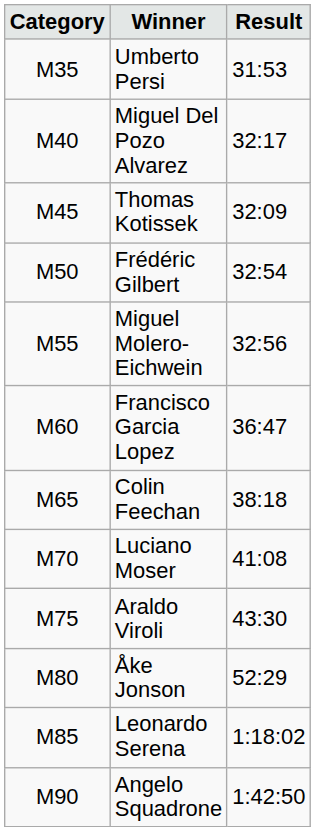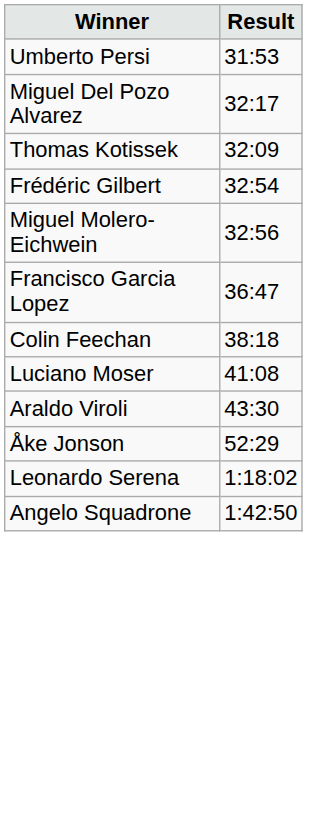 <table class="wikitable" width=35%>
 <tr>
-<td width=15% align="center" bgcolor=#E3E7E6><strong>Category</strong></td>
 <td align="center" bgcolor=#E3E7E6> <strong>Winner</strong></td>
 <td width=15% align="center" bgcolor=#E3E7E6><strong>Result</strong></td>
 </tr>
 <tr>
-<td align="center">M35</td>
 <td> Umberto Persi</td>
 <td>31:53</td>
 </tr>
 <tr>
-<td align="center">M40</td>
 <td> Miguel Del Pozo Alvarez</td>
 <td>32:17</td>
 </tr>
 <tr>
-<td align="center">M45</td>
 <td> Thomas Kotissek</td>
 <td>32:09</td>
 </tr>
 <tr>
-<td align="center">M50</td>
 <td> Frédéric Gilbert</td>
 <td>32:54</td>
 </tr>
 <tr>
-<td align="center">M55</td>
 <td> Miguel Molero-Eichwein</td>
 <td>32:56</td>
 </tr>
 <tr>
-<td align="center">M60</td>
 <td> Francisco Garcia Lopez</td>
 <td>36:47</td>
 </tr>
 <tr>
-<td align="center">M65</td>
 <td> Colin Feechan</td>
 <td>38:18</td>
 </tr>
 <tr>
-<td align="center">M70</td>
 <td> Luciano Moser</td>
 <td>41:08</td>
 </tr>
 <tr>
-<td align="center">M75</td>
 <td> Araldo Viroli</td>
 <td>43:30</td>
 </tr>
 <tr>
-<td align="center">M80</td>
 <td> Åke Jonson</td>
 <td>52:29</td>
 </tr>
 <tr>
-<td align="center">M85</td>
 <td> Leonardo Serena</td>
 <td>1:18:02</td>
 </tr>
 <tr>
-<td align="center">M90</td>
 <td> Angelo Squadrone</td>
 <td>1:42:50</td>
 </tr>
 </table>
